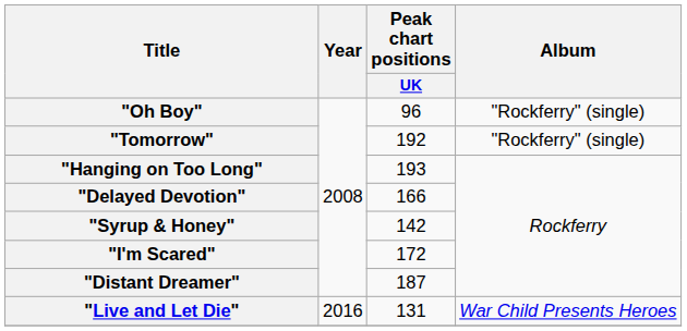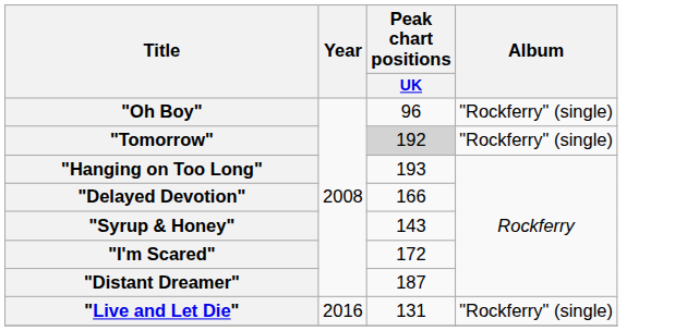 <table class="wikitable plainrowheaders" style="text-align:center;">
 <tr>
 <th scope="col" rowspan="2" style="width:17em;">Title</th>
 <th scope="col" rowspan="2" style="width:1em;">Year</th>
 <th scope="col" colspan="1">Peak<br>chart<br>positions</th>
 <th scope="col" rowspan="2">Album</th>
 </tr>
 <tr>
 <th scope="col" style="width:3em;font-size:85%;"><a href='#'>UK</a><br></th>
 </tr>
 <tr>
 <th scope="row">"Oh Boy"</th>
 <td rowspan="7">2008</td>
 <td>96</td>
 <td>"Rockferry" (single)</td>
 </tr>
 <tr>
 <th scope="row">"Tomorrow"</th>
-<td>192</td>
+<td style="background: lightgrey;">192</td>
 <td>"Rockferry" (single)</td>
 </tr>
 <tr>
 <th scope="row">"Hanging on Too Long"</th>
 <td>193</td>
 <td rowspan="5"><em>Rockferry</em></td>
 </tr>
 <tr>
 <th scope="row">"Delayed Devotion"</th>
 <td>166</td>
 </tr>
 <tr>
 <th scope="row">"Syrup & Honey"</th>
-<td>142</td>
+<td>143</td>
 </tr>
 <tr>
 <th scope="row">"I'm Scared"</th>
 <td>172</td>
 </tr>
 <tr>
 <th scope="row">"Distant Dreamer"</th>
 <td>187</td>
 </tr>
 <tr>
 <th scope="row">"<a href='#'>Live and Let Die</a>"</th>
 <td>2016</td>
 <td>131</td>
-<td><em><a href='#'>War Child Presents Heroes</a></em></td>
+<td>"Rockferry" (single)</td>
 </tr>
 <tr>
 </tr>
 </table>
